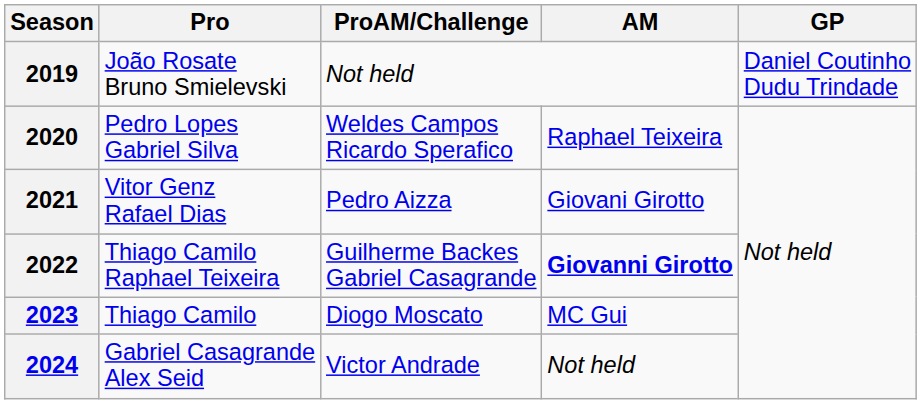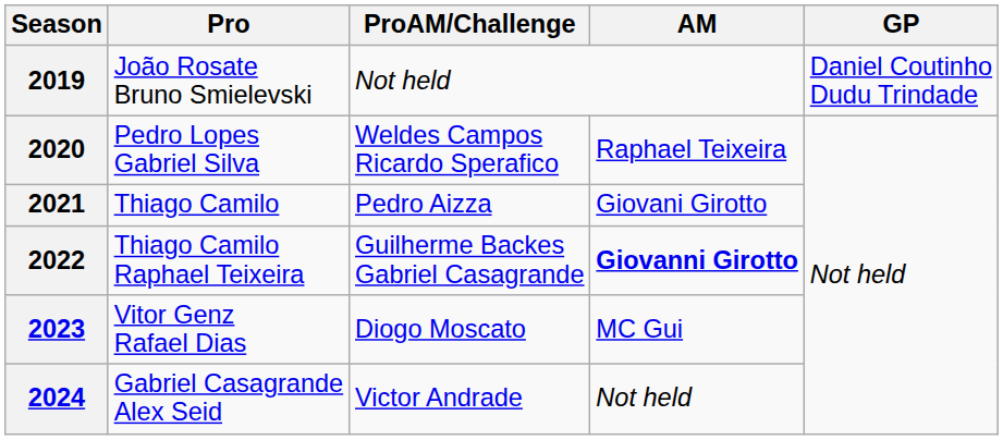 <table class="wikitable">
 <tr>
 <th>Season</th>
 <th>Pro</th>
 <th>ProAM/Challenge</th>
 <th>AM</th>
 <th>GP</th>
 </tr>
 <tr>
 <th>2019</th>
 <td> <a href='#'>João Rosate</a><br> Bruno Smielevski</td>
 <td colspan="2"><em>Not held</em></td>
 <td> <a href='#'>Daniel Coutinho</a><br>  <a href='#'>Dudu Trindade</a></td>
 </tr>
 <tr>
 <th>2020</th>
 <td> <a href='#'>Pedro Lopes</a><br> <a href='#'>Gabriel Silva</a></td>
 <td> <a href='#'>Weldes Campos</a><br><a href='#'>Ricardo Sperafico</a></td>
 <td> <a href='#'>Raphael Teixeira</a></td>
 <td rowspan="5"><em>Not held</em></td>
 </tr>
 <tr>
 <th>2021</th>
-<td> <a href='#'>Vitor Genz</a><br> <a href='#'>Rafael Dias</a></td>
+<td> <a href='#'>Thiago Camilo</a></td>
 <td> <a href='#'>Pedro Aizza</a></td>
 <td> <a href='#'>Giovani Girotto</a></td>
 </tr>
 <tr>
 <th>2022</th>
 <td> <a href='#'>Thiago Camilo</a><br> <a href='#'>Raphael Teixeira</a></td>
 <td> <a href='#'>Guilherme Backes</a><br> <a href='#'>Gabriel Casagrande</a></td>
 <td><strong> <a href='#'>Giovanni Girotto</a></strong></td>
 </tr>
 <tr>
 <th><a href='#'>2023</a></th>
-<td> <a href='#'>Thiago Camilo</a></td>
+<td> <a href='#'>Vitor Genz</a><br> <a href='#'>Rafael Dias</a></td>
 <td> <a href='#'>Diogo Moscato</a></td>
 <td> <a href='#'>MC Gui</a></td>
 </tr>
 <tr>
 <th><a href='#'>2024</a></th>
 <td> <a href='#'>Gabriel Casagrande</a><br> <a href='#'>Alex Seid</a></td>
 <td><a href='#'>Victor Andrade</a></td>
 <td><em>Not held</em></td>
 </tr>
 </table>
